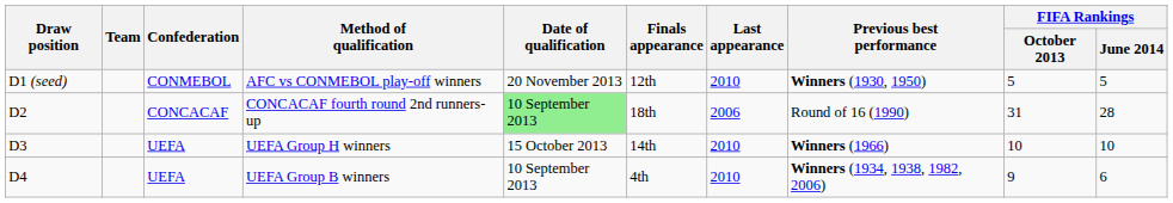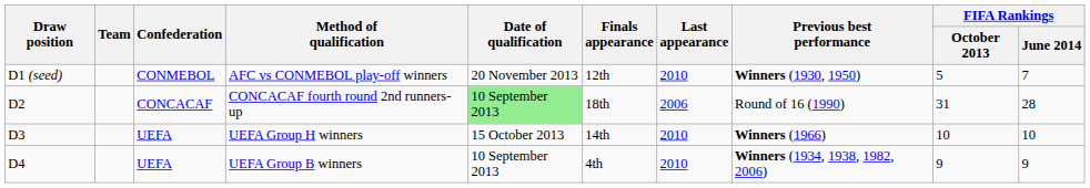 <table class="wikitable sortable">
 <tr>
 <th rowspan=2>Draw position</th>
 <th rowspan=2>Team</th>
 <th rowspan=2>Confederation</th>
 <th rowspan=2>Method of<br>qualification</th>
 <th rowspan=2>Date of<br>qualification</th>
 <th rowspan=2>Finals<br>appearance</th>
 <th rowspan=2>Last<br>appearance</th>
 <th rowspan=2>Previous best<br>performance</th>
 <th colspan=2><a href='#'>FIFA Rankings</a></th>
 </tr>
 <tr>
 <th>October 2013</th>
 <th>June 2014</th>
 </tr>
 <tr>
 <td>D1 <em>(seed)</em></td>
 <td style=white-space:nowrap></td>
 <td><a href='#'>CONMEBOL</a></td>
 <td><a href='#'>AFC vs CONMEBOL play-off</a> winners</td>
 <td>20 November 2013</td>
 <td data-sort-value="12">12th</td>
 <td><a href='#'>2010</a></td>
 <td data-sort-value="7.2"><strong>Winners</strong> (<a href='#'>1930</a>, <a href='#'>1950</a>)</td>
 <td>5</td>
-<td>5</td>
+<td>7</td>
 </tr>
 <tr>
 <td>D2</td>
 <td style=white-space:nowrap></td>
 <td><a href='#'>CONCACAF</a></td>
 <td><a href='#'>CONCACAF fourth round</a> <span>2nd</span> runners-up</td>
 <td style="background: lightgreen;">10 September 2013</td>
 <td data-sort-value="18">18th</td>
 <td><a href='#'>2006</a></td>
 <td data-sort-value="2.1">Round of 16 (<a href='#'>1990</a>)</td>
 <td>31</td>
 <td>28</td>
 </tr>
 <tr>
 <td>D3</td>
 <td style=white-space:nowrap></td>
 <td><a href='#'>UEFA</a></td>
 <td><a href='#'>UEFA Group H</a> winners</td>
 <td>15 October 2013</td>
 <td data-sort-value="14">14th</td>
 <td><a href='#'>2010</a></td>
 <td data-sort-value="7.1"><strong>Winners</strong> (<a href='#'>1966</a>)</td>
 <td>10</td>
 <td>10</td>
 </tr>
 <tr>
 <td>D4</td>
 <td style=white-space:nowrap></td>
 <td><a href='#'>UEFA</a></td>
 <td><a href='#'>UEFA Group B</a> winners</td>
 <td>10 September 2013</td>
 <td data-sort-value="4">4th</td>
 <td><a href='#'>2010</a></td>
 <td data-sort-value="7.4"><strong>Winners</strong> (<a href='#'>1934</a>, <a href='#'>1938</a>, <a href='#'>1982</a>, <a href='#'>2006</a>)</td>
 <td>9</td>
-<td>6</td>
+<td>9</td>
 </tr>
 </table>
